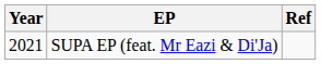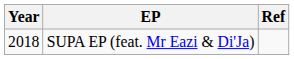 <table class="wikitable mw-collapsible">
 <tr>
 <th>Year</th>
 <th>EP</th>
 <th>Ref</th>
 </tr>
 <tr>
-<td>2021</td>
+<td>2018</td>
 <td>SUPA EP (feat. <a href='#'>Mr Eazi</a> & <a href='#'>Di'Ja</a>)</td>
 <td></td>
 </tr>
 </table>
